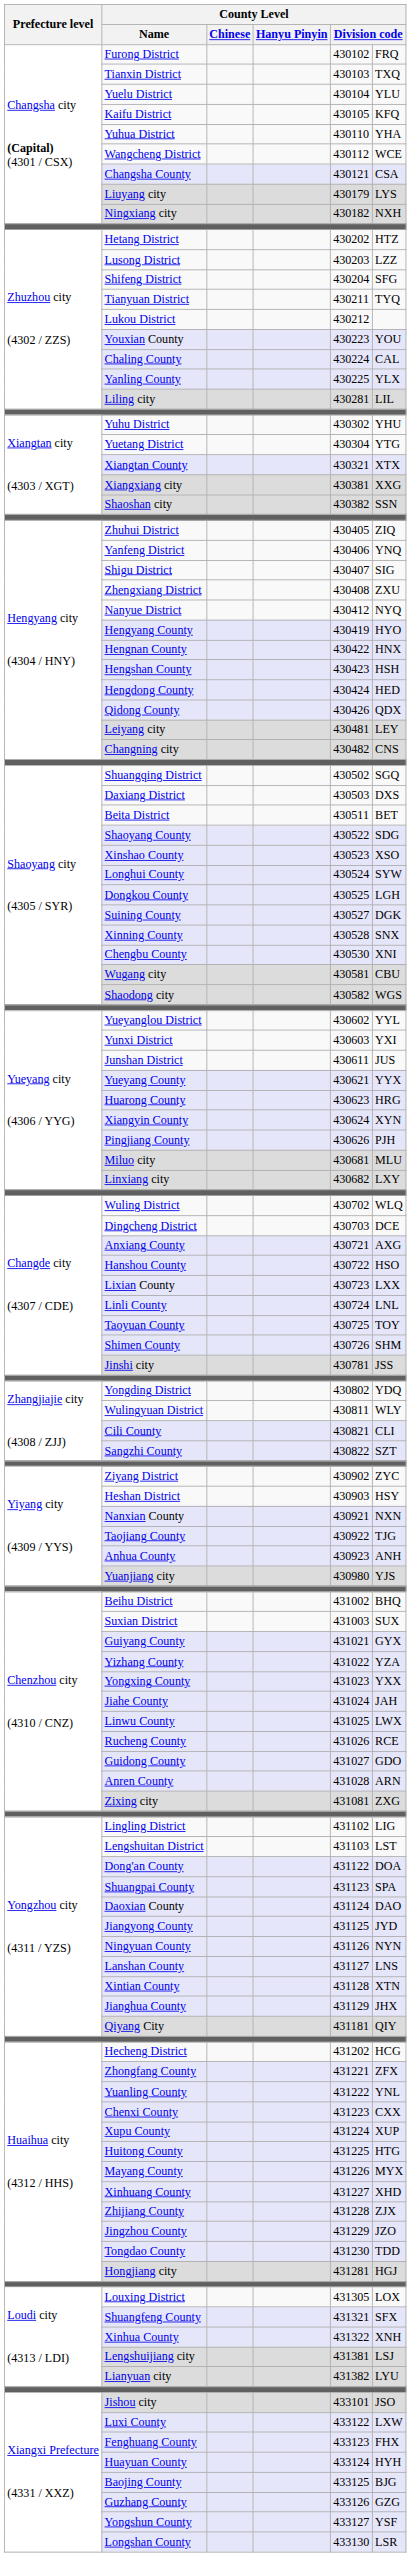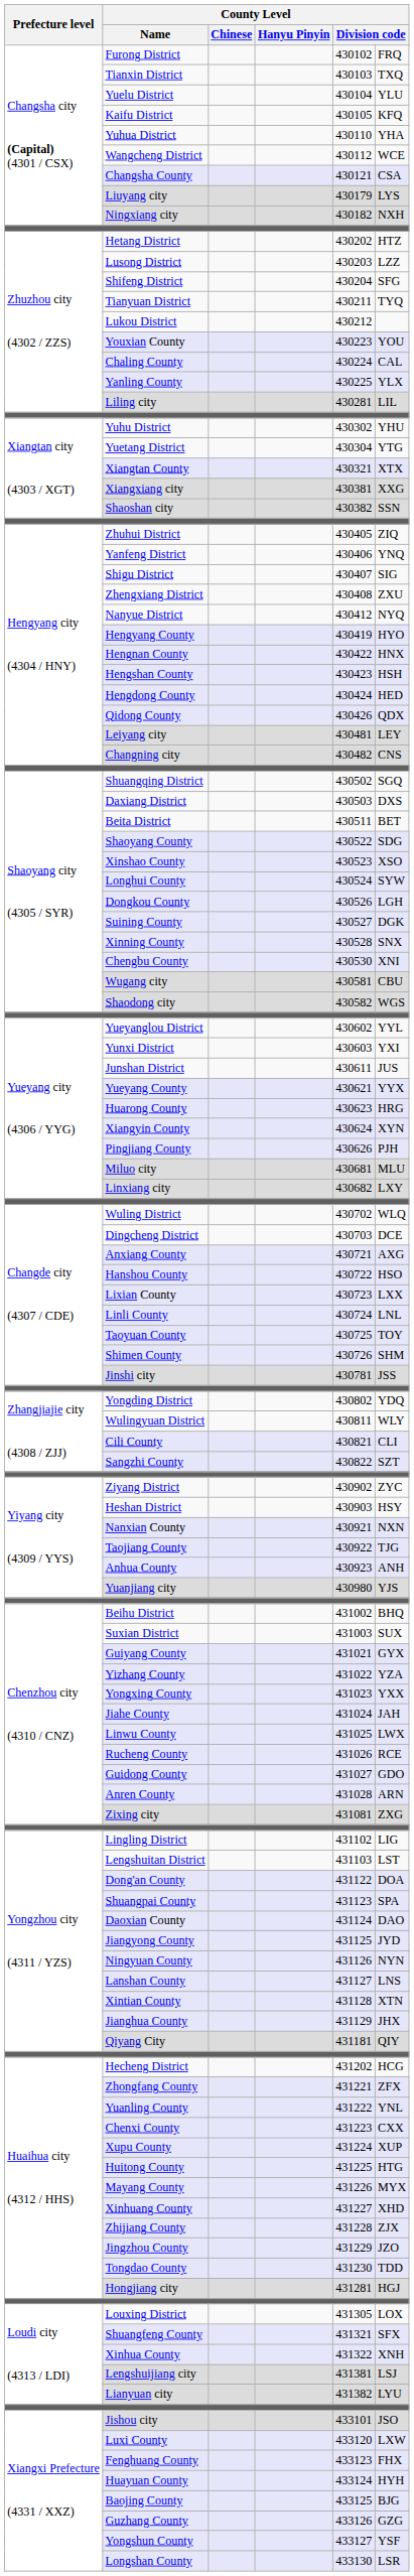 <table class="wikitable" style="padding: 24em 0; font-size: 90%;">
 <tr>
 <th rowspan="2">Prefecture level</th>
 <th colspan="5">County Level</th>
 </tr>
 <tr>
 <th>Name</th>
 <th><a href='#'>Chinese</a></th>
 <th><a href='#'>Hanyu Pinyin</a></th>
 <th colspan="2"><a href='#'>Division code</a></th>
 </tr>
 <tr>
 <td bgcolor="#FFFFFF" rowspan=9><a href='#'>Changsha</a> city <br><br><br> <strong>(Capital)</strong><br>(4301 / CSX)</td>
 <td><a href='#'>Furong District</a></td>
 <td></td>
 <td></td>
 <td>430102</td>
 <td>FRQ</td>
 </tr>
 <tr>
 <td><a href='#'>Tianxin District</a></td>
 <td></td>
 <td></td>
 <td>430103</td>
 <td>TXQ</td>
 </tr>
 <tr>
 <td><a href='#'>Yuelu District</a></td>
 <td></td>
 <td></td>
 <td>430104</td>
 <td>YLU</td>
 </tr>
 <tr>
 <td><a href='#'>Kaifu District</a></td>
 <td></td>
 <td></td>
 <td>430105</td>
 <td>KFQ</td>
 </tr>
 <tr>
 <td><a href='#'>Yuhua District</a></td>
 <td></td>
 <td></td>
 <td>430110</td>
 <td>YHA</td>
 </tr>
 <tr>
 <td><a href='#'>Wangcheng District</a></td>
 <td></td>
 <td></td>
 <td>430112</td>
 <td>WCE</td>
 </tr>
 <tr bgcolor="#E6E6FA">
 <td><a href='#'>Changsha County</a></td>
 <td></td>
 <td></td>
 <td>430121</td>
 <td>CSA</td>
 </tr>
 <tr bgcolor="#DCDCDC">
 <td><a href='#'>Liuyang</a> city</td>
 <td></td>
 <td></td>
 <td>430179</td>
 <td>LYS</td>
 </tr>
 <tr bgcolor="#DCDCDC">
 <td><a href='#'>Ningxiang</a> city</td>
 <td></td>
 <td></td>
 <td>430182</td>
 <td>NXH</td>
 </tr>
 <tr>
 </tr>
 <tr style = "background:#606060; height: 2pt">
 <td colspan = "6"></td>
 </tr>
 <tr>
 <td bgcolor="#FFFFFF" rowspan=9><a href='#'>Zhuzhou</a> city <br><br><br>(4302 / ZZS)</td>
 <td><a href='#'>Hetang District</a></td>
 <td></td>
 <td></td>
 <td>430202</td>
 <td>HTZ</td>
 </tr>
 <tr>
 <td><a href='#'>Lusong District</a></td>
 <td></td>
 <td></td>
 <td>430203</td>
 <td>LZZ</td>
 </tr>
 <tr>
 <td><a href='#'>Shifeng District</a></td>
 <td></td>
 <td></td>
 <td>430204</td>
 <td>SFG</td>
 </tr>
 <tr>
 <td><a href='#'>Tianyuan District</a></td>
 <td></td>
 <td></td>
 <td>430211</td>
 <td>TYQ</td>
 </tr>
 <tr>
 <td><a href='#'>Lukou District</a></td>
 <td></td>
 <td></td>
 <td>430212</td>
 <td></td>
 </tr>
 <tr bgcolor="#E6E6FA">
 <td><a href='#'>Youxian</a> County</td>
 <td></td>
 <td></td>
 <td>430223</td>
 <td>YOU</td>
 </tr>
 <tr bgcolor="#E6E6FA">
 <td><a href='#'>Chaling County</a></td>
 <td></td>
 <td></td>
 <td>430224</td>
 <td>CAL</td>
 </tr>
 <tr bgcolor="#E6E6FA">
 <td><a href='#'>Yanling County</a></td>
 <td></td>
 <td></td>
 <td>430225</td>
 <td>YLX</td>
 </tr>
 <tr bgcolor="#DCDCDC">
 <td><a href='#'>Liling</a> city</td>
 <td></td>
 <td></td>
 <td>430281</td>
 <td>LIL</td>
 </tr>
 <tr>
 </tr>
 <tr style = "background:#606060; height: 2pt">
 <td colspan = "6"></td>
 </tr>
 <tr>
 <td bgcolor="#FFFFFF" rowspan=5><a href='#'>Xiangtan</a> city <br><br><br>(4303 / XGT)</td>
 <td><a href='#'>Yuhu District</a></td>
 <td></td>
 <td></td>
 <td>430302</td>
 <td>YHU</td>
 </tr>
 <tr>
 <td><a href='#'>Yuetang District</a></td>
 <td></td>
 <td></td>
 <td>430304</td>
 <td>YTG</td>
 </tr>
 <tr bgcolor="#E6E6FA">
 <td><a href='#'>Xiangtan County</a></td>
 <td></td>
 <td></td>
 <td>430321</td>
 <td>XTX</td>
 </tr>
 <tr bgcolor="#DCDCDC">
 <td><a href='#'>Xiangxiang</a> city</td>
 <td></td>
 <td></td>
 <td>430381</td>
 <td>XXG</td>
 </tr>
 <tr bgcolor="#DCDCDC">
 <td><a href='#'>Shaoshan</a> city</td>
 <td></td>
 <td></td>
 <td>430382</td>
 <td>SSN</td>
 </tr>
 <tr>
 </tr>
 <tr style = "background:#606060; height: 2pt">
 <td colspan = "6"></td>
 </tr>
 <tr>
 <td bgcolor="#FFFFFF" rowspan=12><a href='#'>Hengyang</a> city <br><br><br>(4304 / HNY)</td>
 <td><a href='#'>Zhuhui District</a></td>
 <td></td>
 <td></td>
 <td>430405</td>
 <td>ZIQ</td>
 </tr>
 <tr>
 <td><a href='#'>Yanfeng District</a></td>
 <td></td>
 <td></td>
 <td>430406</td>
 <td>YNQ</td>
 </tr>
 <tr>
 <td><a href='#'>Shigu District</a></td>
 <td></td>
 <td></td>
 <td>430407</td>
 <td>SIG</td>
 </tr>
 <tr>
 <td><a href='#'>Zhengxiang District</a></td>
 <td></td>
 <td></td>
 <td>430408</td>
 <td>ZXU</td>
 </tr>
 <tr>
 <td><a href='#'>Nanyue District</a></td>
 <td></td>
 <td></td>
 <td>430412</td>
 <td>NYQ</td>
 </tr>
 <tr bgcolor="#E6E6FA">
 <td><a href='#'>Hengyang County</a></td>
 <td></td>
 <td></td>
 <td>430419</td>
 <td>HYO</td>
 </tr>
 <tr bgcolor="#E6E6FA">
 <td><a href='#'>Hengnan County</a></td>
 <td></td>
 <td></td>
 <td>430422</td>
 <td>HNX</td>
 </tr>
 <tr bgcolor="#E6E6FA">
 <td><a href='#'>Hengshan County</a></td>
 <td></td>
 <td></td>
 <td>430423</td>
 <td>HSH</td>
 </tr>
 <tr bgcolor="#E6E6FA">
 <td><a href='#'>Hengdong County</a></td>
 <td></td>
 <td></td>
 <td>430424</td>
 <td>HED</td>
 </tr>
 <tr bgcolor="#E6E6FA">
 <td><a href='#'>Qidong County</a></td>
 <td></td>
 <td></td>
 <td>430426</td>
 <td>QDX</td>
 </tr>
 <tr bgcolor="#DCDCDC">
 <td><a href='#'>Leiyang</a> city</td>
 <td></td>
 <td></td>
 <td>430481</td>
 <td>LEY</td>
 </tr>
 <tr bgcolor="#DCDCDC">
 <td><a href='#'>Changning</a> city</td>
 <td></td>
 <td></td>
 <td>430482</td>
 <td>CNS</td>
 </tr>
 <tr>
 </tr>
 <tr style = "background:#606060; height: 2pt">
 <td colspan = "6"></td>
 </tr>
 <tr>
 <td bgcolor="#FFFFFF" rowspan=12><a href='#'>Shaoyang</a> city <br><br><br>(4305 / SYR)</td>
 <td><a href='#'>Shuangqing District</a></td>
 <td></td>
 <td></td>
 <td>430502</td>
 <td>SGQ</td>
 </tr>
 <tr>
 <td><a href='#'>Daxiang District</a></td>
 <td></td>
 <td></td>
 <td>430503</td>
 <td>DXS</td>
 </tr>
 <tr>
 <td><a href='#'>Beita District</a></td>
 <td></td>
 <td></td>
 <td>430511</td>
 <td>BET</td>
 </tr>
 <tr bgcolor="#E6E6FA">
 <td><a href='#'>Shaoyang County</a></td>
 <td></td>
 <td></td>
 <td>430522</td>
 <td>SDG</td>
 </tr>
 <tr bgcolor="#E6E6FA">
 <td><a href='#'>Xinshao County</a></td>
 <td></td>
 <td></td>
 <td>430523</td>
 <td>XSO</td>
 </tr>
 <tr bgcolor="#E6E6FA">
 <td><a href='#'>Longhui County</a></td>
 <td></td>
 <td></td>
 <td>430524</td>
 <td>SYW</td>
 </tr>
 <tr bgcolor="#E6E6FA">
 <td><a href='#'>Dongkou County</a></td>
 <td></td>
 <td></td>
-<td>430525</td>
+<td>430526</td>
 <td>LGH</td>
 </tr>
 <tr bgcolor="#E6E6FA">
 <td><a href='#'>Suining County</a></td>
 <td></td>
 <td></td>
 <td>430527</td>
 <td>DGK</td>
 </tr>
 <tr bgcolor="#E6E6FA">
 <td><a href='#'>Xinning County</a></td>
 <td></td>
 <td></td>
 <td>430528</td>
 <td>SNX</td>
 </tr>
 <tr bgcolor="#E6E6FA">
 <td><a href='#'>Chengbu County</a></td>
 <td></td>
 <td></td>
 <td>430530</td>
 <td>XNI</td>
 </tr>
 <tr bgcolor="#DCDCDC">
 <td><a href='#'>Wugang</a> city</td>
 <td></td>
 <td></td>
 <td>430581</td>
 <td>CBU</td>
 </tr>
 <tr bgcolor="#DCDCDC">
 <td><a href='#'>Shaodong</a> city</td>
 <td></td>
 <td></td>
 <td>430582</td>
 <td>WGS</td>
 </tr>
 <tr>
 </tr>
 <tr style = "background:#606060; height: 2pt">
 <td colspan = "6"></td>
 </tr>
 <tr>
 <td bgcolor="#FFFFFF" rowspan=9><a href='#'>Yueyang</a> city <br><br><br>(4306 / YYG)</td>
 <td><a href='#'>Yueyanglou District</a></td>
 <td></td>
 <td></td>
 <td>430602</td>
 <td>YYL</td>
 </tr>
 <tr>
 <td><a href='#'>Yunxi District</a></td>
 <td></td>
 <td></td>
 <td>430603</td>
 <td>YXI</td>
 </tr>
 <tr>
 <td><a href='#'>Junshan District</a></td>
 <td></td>
 <td></td>
 <td>430611</td>
 <td>JUS</td>
 </tr>
 <tr bgcolor="#E6E6FA">
 <td><a href='#'>Yueyang County</a></td>
 <td></td>
 <td></td>
 <td>430621</td>
 <td>YYX</td>
 </tr>
 <tr bgcolor="#E6E6FA">
 <td><a href='#'>Huarong County</a></td>
 <td></td>
 <td></td>
 <td>430623</td>
 <td>HRG</td>
 </tr>
 <tr bgcolor="#E6E6FA">
 <td><a href='#'>Xiangyin County</a></td>
 <td></td>
 <td></td>
 <td>430624</td>
 <td>XYN</td>
 </tr>
 <tr bgcolor="#E6E6FA">
 <td><a href='#'>Pingjiang County</a></td>
 <td></td>
 <td></td>
 <td>430626</td>
 <td>PJH</td>
 </tr>
 <tr bgcolor="#DCDCDC">
 <td><a href='#'>Miluo</a> city</td>
 <td></td>
 <td></td>
 <td>430681</td>
 <td>MLU</td>
 </tr>
 <tr bgcolor="#DCDCDC">
 <td><a href='#'>Linxiang</a> city</td>
 <td></td>
 <td></td>
 <td>430682</td>
 <td>LXY</td>
 </tr>
 <tr>
 </tr>
 <tr style = "background:#606060; height: 2pt">
 <td colspan = "6"></td>
 </tr>
 <tr>
 <td bgcolor="#FFFFFF" rowspan=9><a href='#'>Changde</a> city <br><br><br>(4307 / CDE)</td>
 <td><a href='#'>Wuling District</a></td>
 <td></td>
 <td></td>
 <td>430702</td>
 <td>WLQ</td>
 </tr>
 <tr>
 <td><a href='#'>Dingcheng District</a></td>
 <td></td>
 <td></td>
 <td>430703</td>
 <td>DCE</td>
 </tr>
 <tr bgcolor="#E6E6FA">
 <td><a href='#'>Anxiang County</a></td>
 <td></td>
 <td></td>
 <td>430721</td>
 <td>AXG</td>
 </tr>
 <tr bgcolor="#E6E6FA">
 <td><a href='#'>Hanshou County</a></td>
 <td></td>
 <td></td>
 <td>430722</td>
 <td>HSO</td>
 </tr>
 <tr bgcolor="#E6E6FA">
 <td><a href='#'>Lixian</a> County</td>
 <td></td>
 <td></td>
 <td>430723</td>
 <td>LXX</td>
 </tr>
 <tr bgcolor="#E6E6FA">
 <td><a href='#'>Linli County</a></td>
 <td></td>
 <td></td>
 <td>430724</td>
 <td>LNL</td>
 </tr>
 <tr bgcolor="#E6E6FA">
 <td><a href='#'>Taoyuan County</a></td>
 <td></td>
 <td></td>
 <td>430725</td>
 <td>TOY</td>
 </tr>
 <tr bgcolor="#E6E6FA">
 <td><a href='#'>Shimen County</a></td>
 <td></td>
 <td></td>
 <td>430726</td>
 <td>SHM</td>
 </tr>
 <tr bgcolor="#DCDCDC">
 <td><a href='#'>Jinshi</a> city</td>
 <td></td>
 <td></td>
 <td>430781</td>
 <td>JSS</td>
 </tr>
 <tr>
 </tr>
 <tr style = "background:#606060; height: 2pt">
 <td colspan = "6"></td>
 </tr>
 <tr>
 <td bgcolor="#FFFFFF" rowspan=4><a href='#'>Zhangjiajie</a> city <br><br><br>(4308 / ZJJ)</td>
 <td><a href='#'>Yongding District</a></td>
 <td></td>
 <td></td>
 <td>430802</td>
 <td>YDQ</td>
 </tr>
 <tr>
 <td><a href='#'>Wulingyuan District</a></td>
 <td></td>
 <td></td>
 <td>430811</td>
 <td>WLY</td>
 </tr>
 <tr bgcolor="#E6E6FA">
 <td><a href='#'>Cili County</a></td>
 <td></td>
 <td></td>
 <td>430821</td>
 <td>CLI</td>
 </tr>
 <tr bgcolor="#E6E6FA">
 <td><a href='#'>Sangzhi County</a></td>
 <td></td>
 <td></td>
 <td>430822</td>
 <td>SZT</td>
 </tr>
 <tr>
 </tr>
 <tr style = "background:#606060; height: 2pt">
 <td colspan = "6"></td>
 </tr>
 <tr>
 <td bgcolor="#FFFFFF" rowspan=6><a href='#'>Yiyang</a> city <br><br><br>(4309 / YYS)</td>
 <td><a href='#'>Ziyang District</a></td>
 <td></td>
 <td></td>
 <td>430902</td>
 <td>ZYC</td>
 </tr>
 <tr>
 <td><a href='#'>Heshan District</a></td>
 <td></td>
 <td></td>
 <td>430903</td>
 <td>HSY</td>
 </tr>
 <tr bgcolor="#E6E6FA">
 <td><a href='#'>Nanxian</a> County</td>
 <td></td>
 <td></td>
 <td>430921</td>
 <td>NXN</td>
 </tr>
 <tr bgcolor="#E6E6FA">
 <td><a href='#'>Taojiang County</a></td>
 <td></td>
 <td></td>
 <td>430922</td>
 <td>TJG</td>
 </tr>
 <tr bgcolor="#E6E6FA">
 <td><a href='#'>Anhua County</a></td>
 <td></td>
 <td></td>
 <td>430923</td>
 <td>ANH</td>
 </tr>
 <tr bgcolor="#DCDCDC">
 <td><a href='#'>Yuanjiang</a> city</td>
 <td></td>
 <td></td>
 <td>430980</td>
 <td>YJS</td>
 </tr>
 <tr>
 </tr>
 <tr style = "background:#606060; height: 2pt">
 <td colspan = "6"></td>
 </tr>
 <tr>
 <td bgcolor="#FFFFFF" rowspan=11><a href='#'>Chenzhou</a> city <br><br><br>(4310 / CNZ)</td>
 <td><a href='#'>Beihu District</a></td>
 <td></td>
 <td></td>
 <td>431002</td>
 <td>BHQ</td>
 </tr>
 <tr>
 <td><a href='#'>Suxian District</a></td>
 <td></td>
 <td></td>
 <td>431003</td>
 <td>SUX</td>
 </tr>
 <tr bgcolor="#E6E6FA">
 <td><a href='#'>Guiyang County</a></td>
 <td></td>
 <td></td>
 <td>431021</td>
 <td>GYX</td>
 </tr>
 <tr bgcolor="#E6E6FA">
 <td><a href='#'>Yizhang County</a></td>
 <td></td>
 <td></td>
 <td>431022</td>
 <td>YZA</td>
 </tr>
 <tr bgcolor="#E6E6FA">
 <td><a href='#'>Yongxing County</a></td>
 <td></td>
 <td></td>
 <td>431023</td>
 <td>YXX</td>
 </tr>
 <tr bgcolor="#E6E6FA">
 <td><a href='#'>Jiahe County</a></td>
 <td></td>
 <td></td>
 <td>431024</td>
 <td>JAH</td>
 </tr>
 <tr bgcolor="#E6E6FA">
 <td><a href='#'>Linwu County</a></td>
 <td></td>
 <td></td>
 <td>431025</td>
 <td>LWX</td>
 </tr>
 <tr bgcolor="#E6E6FA">
 <td><a href='#'>Rucheng County</a></td>
 <td></td>
 <td></td>
 <td>431026</td>
 <td>RCE</td>
 </tr>
 <tr bgcolor="#E6E6FA">
 <td><a href='#'>Guidong County</a></td>
 <td></td>
 <td></td>
 <td>431027</td>
 <td>GDO</td>
 </tr>
 <tr bgcolor="#E6E6FA">
 <td><a href='#'>Anren County</a></td>
 <td></td>
 <td></td>
 <td>431028</td>
 <td>ARN</td>
 </tr>
 <tr bgcolor="#DCDCDC">
 <td><a href='#'>Zixing</a> city</td>
 <td></td>
 <td></td>
 <td>431081</td>
 <td>ZXG</td>
 </tr>
 <tr>
 </tr>
 <tr style = "background:#606060; height: 2pt">
 <td colspan = "6"></td>
 </tr>
 <tr>
 <td bgcolor="#FFFFFF" rowspan=11><a href='#'>Yongzhou</a> city <br><br><br>(4311 / YZS)</td>
 <td><a href='#'>Lingling District</a></td>
 <td></td>
 <td></td>
 <td>431102</td>
 <td>LIG</td>
 </tr>
 <tr>
 <td><a href='#'>Lengshuitan District</a></td>
 <td></td>
 <td></td>
 <td>431103</td>
 <td>LST</td>
 </tr>
 <tr bgcolor="#E6E6FA">
 <td><a href='#'>Dong'an County</a></td>
 <td></td>
 <td></td>
 <td>431122</td>
 <td>DOA</td>
 </tr>
 <tr bgcolor="#E6E6FA">
 <td><a href='#'>Shuangpai County</a></td>
 <td></td>
 <td></td>
 <td>431123</td>
 <td>SPA</td>
 </tr>
 <tr bgcolor="#E6E6FA">
 <td><a href='#'>Daoxian</a> County</td>
 <td></td>
 <td></td>
 <td>431124</td>
 <td>DAO</td>
 </tr>
 <tr bgcolor="#E6E6FA">
 <td><a href='#'>Jiangyong County</a></td>
 <td></td>
 <td></td>
 <td>431125</td>
 <td>JYD</td>
 </tr>
 <tr bgcolor="#E6E6FA">
 <td><a href='#'>Ningyuan County</a></td>
 <td></td>
 <td></td>
 <td>431126</td>
 <td>NYN</td>
 </tr>
 <tr bgcolor="#E6E6FA">
 <td><a href='#'>Lanshan County</a></td>
 <td></td>
 <td></td>
 <td>431127</td>
 <td>LNS</td>
 </tr>
 <tr bgcolor="#E6E6FA">
 <td><a href='#'>Xintian County</a></td>
 <td></td>
 <td></td>
 <td>431128</td>
 <td>XTN</td>
 </tr>
 <tr bgcolor="#E6E6FA">
 <td><a href='#'>Jianghua County</a></td>
 <td></td>
 <td></td>
 <td>431129</td>
 <td>JHX</td>
 </tr>
 <tr bgcolor="#DCDCDC">
 <td><a href='#'>Qiyang</a> City</td>
 <td></td>
 <td></td>
 <td>431181</td>
 <td>QIY</td>
 </tr>
 <tr>
 </tr>
 <tr style = "background:#606060; height: 2pt">
 <td colspan = "6"></td>
 </tr>
 <tr>
 <td bgcolor="#FFFFFF" rowspan=12><a href='#'>Huaihua</a> city <br><br><br>(4312 / HHS)</td>
 <td><a href='#'>Hecheng District</a></td>
 <td></td>
 <td></td>
 <td>431202</td>
 <td>HCG</td>
 </tr>
 <tr bgcolor="#E6E6FA">
 <td><a href='#'>Zhongfang County</a></td>
 <td></td>
 <td></td>
 <td>431221</td>
 <td>ZFX</td>
 </tr>
 <tr bgcolor="#E6E6FA">
 <td><a href='#'>Yuanling County</a></td>
 <td></td>
 <td></td>
 <td>431222</td>
 <td>YNL</td>
 </tr>
 <tr bgcolor="#E6E6FA">
 <td><a href='#'>Chenxi County</a></td>
 <td></td>
 <td></td>
 <td>431223</td>
 <td>CXX</td>
 </tr>
 <tr bgcolor="#E6E6FA">
 <td><a href='#'>Xupu County</a></td>
 <td></td>
 <td></td>
 <td>431224</td>
 <td>XUP</td>
 </tr>
 <tr bgcolor="#E6E6FA">
 <td><a href='#'>Huitong County</a></td>
 <td></td>
 <td></td>
 <td>431225</td>
 <td>HTG</td>
 </tr>
 <tr bgcolor="#E6E6FA">
 <td><a href='#'>Mayang County</a></td>
 <td></td>
 <td></td>
 <td>431226</td>
 <td>MYX</td>
 </tr>
 <tr bgcolor="#E6E6FA">
 <td><a href='#'>Xinhuang County</a></td>
 <td></td>
 <td></td>
 <td>431227</td>
 <td>XHD</td>
 </tr>
 <tr bgcolor="#E6E6FA">
 <td><a href='#'>Zhijiang County</a></td>
 <td></td>
 <td></td>
 <td>431228</td>
 <td>ZJX</td>
 </tr>
 <tr bgcolor="#E6E6FA">
 <td><a href='#'>Jingzhou County</a></td>
 <td></td>
 <td></td>
 <td>431229</td>
 <td>JZO</td>
 </tr>
 <tr bgcolor="#E6E6FA">
 <td><a href='#'>Tongdao County</a></td>
 <td></td>
 <td></td>
 <td>431230</td>
 <td>TDD</td>
 </tr>
 <tr bgcolor="#DCDCDC">
 <td><a href='#'>Hongjiang</a> city</td>
 <td></td>
 <td></td>
 <td>431281</td>
 <td>HGJ</td>
 </tr>
 <tr>
 </tr>
 <tr style = "background:#606060; height: 2pt">
 <td colspan = "6"></td>
 </tr>
 <tr>
 <td bgcolor="#FFFFFF" rowspan=5><a href='#'>Loudi</a> city <br><br><br>(4313 / LDI)</td>
 <td><a href='#'>Louxing District</a></td>
 <td></td>
 <td></td>
 <td>431305</td>
 <td>LOX</td>
 </tr>
 <tr bgcolor="#E6E6FA">
 <td><a href='#'>Shuangfeng County</a></td>
 <td></td>
 <td></td>
 <td>431321</td>
 <td>SFX</td>
 </tr>
 <tr bgcolor="#E6E6FA">
 <td><a href='#'>Xinhua County</a></td>
 <td></td>
 <td></td>
 <td>431322</td>
 <td>XNH</td>
 </tr>
 <tr bgcolor="#DCDCDC">
 <td><a href='#'>Lengshuijiang</a> city</td>
 <td></td>
 <td></td>
 <td>431381</td>
 <td>LSJ</td>
 </tr>
 <tr bgcolor="#DCDCDC">
 <td><a href='#'>Lianyuan</a> city</td>
 <td></td>
 <td></td>
 <td>431382</td>
 <td>LYU</td>
 </tr>
 <tr>
 </tr>
 <tr style = "background:#606060; height: 2pt">
 <td colspan = "6"></td>
 </tr>
 <tr bgcolor="#DCDCDC">
 <td bgcolor="#FFFFFF" rowspan=8><a href='#'>Xiangxi Prefecture</a> <br><br><br>(4331 / XXZ)</td>
 <td><a href='#'>Jishou</a> city</td>
 <td></td>
 <td></td>
 <td>433101</td>
 <td>JSO</td>
 </tr>
 <tr bgcolor="#E6E6FA">
 <td><a href='#'>Luxi County</a></td>
 <td></td>
 <td></td>
-<td>433122</td>
+<td>433120</td>
 <td>LXW</td>
 </tr>
 <tr bgcolor="#E6E6FA">
 <td><a href='#'>Fenghuang County</a></td>
 <td></td>
 <td></td>
 <td>433123</td>
 <td>FHX</td>
 </tr>
 <tr bgcolor="#E6E6FA">
 <td><a href='#'>Huayuan County</a></td>
 <td></td>
 <td></td>
 <td>433124</td>
 <td>HYH</td>
 </tr>
 <tr bgcolor="#E6E6FA">
 <td><a href='#'>Baojing County</a></td>
 <td></td>
 <td></td>
 <td>433125</td>
 <td>BJG</td>
 </tr>
 <tr bgcolor="#E6E6FA">
 <td><a href='#'>Guzhang County</a></td>
 <td></td>
 <td></td>
 <td>433126</td>
 <td>GZG</td>
 </tr>
 <tr bgcolor="#E6E6FA">
 <td><a href='#'>Yongshun County</a></td>
 <td></td>
 <td></td>
 <td>433127</td>
 <td>YSF</td>
 </tr>
 <tr bgcolor="#E6E6FA">
 <td><a href='#'>Longshan County</a></td>
 <td></td>
 <td></td>
 <td>433130</td>
 <td>LSR</td>
 </tr>
 </table>
